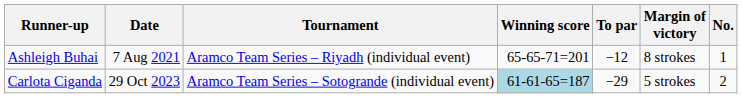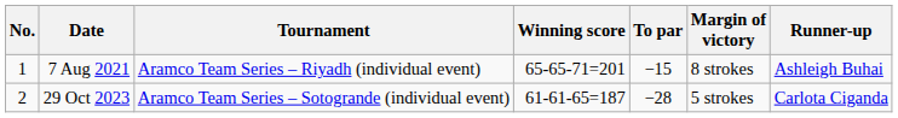 <table class="wikitable " style="font-size:95%;">
 <tr>
-<th>Runner-up</th>
+<th>No.</th>
 <th>Date</th>
 <th>Tournament</th>
 <th>Winning score</th>
 <th>To par</th>
 <th>Margin of<br>victory</th>
-<th>No.</th>
+<th>Runner-up</th>
 </tr>
 <tr>
-<td> <a href='#'>Ashleigh Buhai</a></td>
+<td align=center>1</td>
 <td align=right>7 Aug <a href='#'>2021</a></td>
 <td><a href='#'>Aramco Team Series – Riyadh</a> (individual event)</td>
 <td align=right>65-65-71=201</td>
-<td align=center>−12</td>
+<td align=center>−15</td>
 <td>8 strokes</td>
-<td align=center>1</td>
+<td> <a href='#'>Ashleigh Buhai</a></td>
 </tr>
 <tr>
-<td> <a href='#'>Carlota Ciganda</a></td>
+<td align=center>2</td>
 <td align=right>29 Oct <a href='#'>2023</a></td>
 <td><a href='#'>Aramco Team Series – Sotogrande</a> (individual event)</td>
-<td align=right style="background: lightblue;">61-61-65=187</td>
-<td align=center>−29</td>
+<td align=right>61-61-65=187</td>
+<td align=center>−28</td>
 <td>5 strokes</td>
-<td align=center>2</td>
+<td> <a href='#'>Carlota Ciganda</a></td>
 </tr>
 </table>
